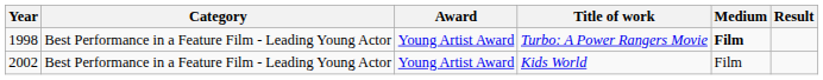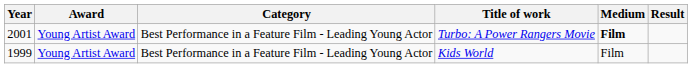 <table class="wikitable sortable">
 <tr>
 <th>Year</th>
+<th>Award</th>
 <th>Category</th>
-<th>Award</th>
 <th>Title of work</th>
 <th>Medium</th>
 <th>Result</th>
 </tr>
 <tr>
-<td>1998</td>
+<td>2001</td>
+<td><a href='#'>Young Artist Award</a></td>
 <td>Best Performance in a Feature Film - Leading Young Actor</td>
-<td><a href='#'>Young Artist Award</a></td>
 <td><em><a href='#'>Turbo: A Power Rangers Movie</a></em></td>
 <td><strong>Film</strong></td>
 <td></td>
 </tr>
 <tr>
-<td>2002</td>
+<td>1999</td>
+<td><a href='#'>Young Artist Award</a></td>
 <td>Best Performance in a Feature Film - Leading Young Actor</td>
-<td><a href='#'>Young Artist Award</a></td>
 <td><em><a href='#'>Kids World</a></em></td>
 <td>Film</td>
 <td></td>
 </tr>
 </table>
